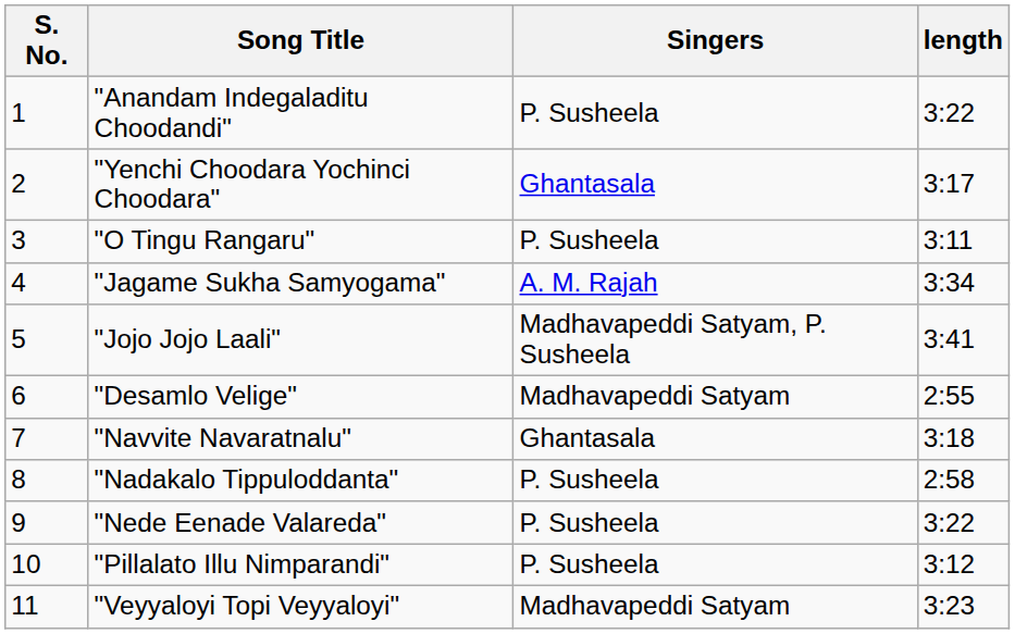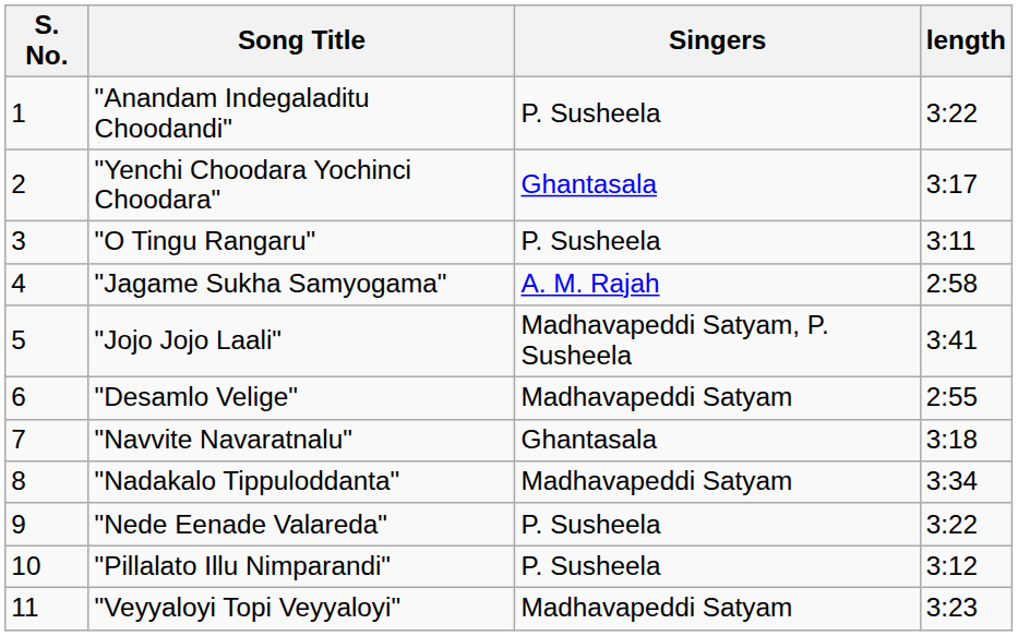 <table class="wikitable">
 <tr>
 <th>S. No.</th>
 <th>Song Title</th>
 <th>Singers</th>
 <th>length</th>
 </tr>
 <tr>
 <td>1</td>
 <td>"Anandam Indegaladitu Choodandi"</td>
 <td>P. Susheela</td>
 <td>3:22</td>
 </tr>
 <tr>
 <td>2</td>
 <td>"Yenchi Choodara Yochinci Choodara"</td>
 <td><a href='#'>Ghantasala</a></td>
 <td>3:17</td>
 </tr>
 <tr>
 <td>3</td>
 <td>"O Tingu Rangaru"</td>
 <td>P. Susheela</td>
 <td>3:11</td>
 </tr>
 <tr>
 <td>4</td>
 <td>"Jagame Sukha Samyogama"</td>
 <td><a href='#'>A. M. Rajah</a></td>
-<td>3:34</td>
+<td>2:58</td>
 </tr>
 <tr>
 <td>5</td>
 <td>"Jojo Jojo Laali"</td>
 <td>Madhavapeddi Satyam, P. Susheela</td>
 <td>3:41</td>
 </tr>
 <tr>
 <td>6</td>
 <td>"Desamlo Velige"</td>
 <td>Madhavapeddi Satyam</td>
 <td>2:55</td>
 </tr>
 <tr>
 <td>7</td>
 <td>"Navvite Navaratnalu"</td>
 <td>Ghantasala</td>
 <td>3:18</td>
 </tr>
 <tr>
 <td>8</td>
 <td>"Nadakalo Tippuloddanta"</td>
-<td>P. Susheela</td>
-<td>2:58</td>
+<td>Madhavapeddi Satyam</td>
+<td>3:34</td>
 </tr>
 <tr>
 <td>9</td>
 <td>"Nede Eenade Valareda"</td>
 <td>P. Susheela</td>
 <td>3:22</td>
 </tr>
 <tr>
 <td>10</td>
 <td>"Pillalato Illu Nimparandi"</td>
 <td>P. Susheela</td>
 <td>3:12</td>
 </tr>
 <tr>
 <td>11</td>
 <td>"Veyyaloyi Topi Veyyaloyi"</td>
 <td>Madhavapeddi Satyam</td>
 <td>3:23</td>
 </tr>
 </table>
